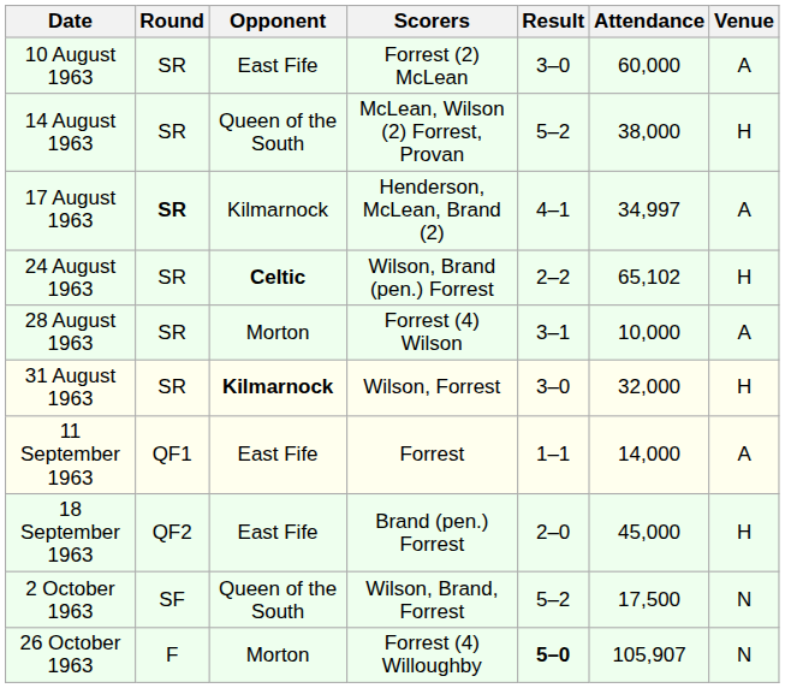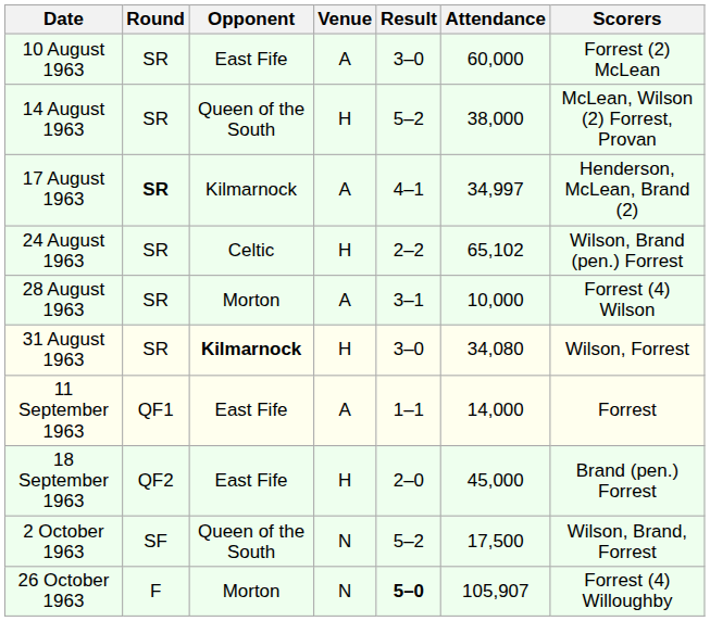 <table class="wikitable sortable" style="font-size:100%; text-align:center">
 <tr>
 <th>Date</th>
 <th>Round</th>
 <th>Opponent</th>
-<th>Scorers</th>
+<th>Venue</th>
 <th>Result</th>
 <th>Attendance</th>
-<th>Venue</th>
+<th>Scorers</th>
 </tr>
 <tr bgcolor = "#EEFFEE">
 <td>10 August 1963</td>
 <td>SR</td>
 <td>East Fife</td>
-<td>Forrest (2) McLean</td>
+<td>A</td>
 <td>3–0</td>
 <td>60,000</td>
-<td>A</td>
+<td>Forrest (2) McLean</td>
 </tr>
 <tr bgcolor = "#EEFFEE">
 <td>14 August 1963</td>
 <td>SR</td>
 <td>Queen of the South</td>
-<td>McLean, Wilson (2) Forrest, Provan</td>
+<td>H</td>
 <td>5–2</td>
 <td>38,000</td>
-<td>H</td>
+<td>McLean, Wilson (2) Forrest, Provan</td>
 </tr>
 <tr bgcolor = "#EEFFEE">
 <td>17 August 1963</td>
 <td><strong>SR</strong></td>
 <td>Kilmarnock</td>
-<td>Henderson, McLean, Brand (2)</td>
+<td>A</td>
 <td>4–1</td>
 <td>34,997</td>
-<td>A</td>
+<td>Henderson, McLean, Brand (2)</td>
 </tr>
 <tr bgcolor = "#EEFFEE">
 <td>24 August 1963</td>
 <td>SR</td>
-<td><strong>Celtic</strong></td>
-<td>Wilson, Brand (pen.) Forrest</td>
+<td>Celtic</td>
+<td>H</td>
 <td>2–2</td>
 <td>65,102</td>
-<td>H</td>
+<td>Wilson, Brand (pen.) Forrest</td>
 </tr>
 <tr bgcolor = "#EEFFEE">
 <td>28 August 1963</td>
 <td>SR</td>
 <td>Morton</td>
-<td>Forrest (4) Wilson</td>
+<td>A</td>
 <td>3–1</td>
 <td>10,000</td>
-<td>A</td>
+<td>Forrest (4) Wilson</td>
 </tr>
 <tr bgcolor = "#FFFFEE">
 <td>31 August 1963</td>
 <td>SR</td>
 <td><strong>Kilmarnock</strong></td>
+<td>H</td>
+<td>3–0</td>
+<td>34,080</td>
 <td>Wilson, Forrest</td>
-<td>3–0</td>
-<td>32,000</td>
-<td>H</td>
 </tr>
 <tr bgcolor = "#FFFFEE">
 <td>11 September 1963</td>
 <td>QF1</td>
 <td>East Fife</td>
-<td>Forrest</td>
+<td>A</td>
 <td>1–1</td>
 <td>14,000</td>
-<td>A</td>
+<td>Forrest</td>
 </tr>
 <tr bgcolor = "#EEFFEE">
 <td>18 September 1963</td>
 <td>QF2</td>
 <td>East Fife</td>
-<td>Brand (pen.) Forrest</td>
+<td>H</td>
 <td>2–0</td>
 <td>45,000</td>
-<td>H</td>
+<td>Brand (pen.) Forrest</td>
 </tr>
 <tr bgcolor = "#EEFFEE">
 <td>2 October 1963</td>
 <td>SF</td>
 <td>Queen of the South</td>
-<td>Wilson, Brand, Forrest</td>
+<td>N</td>
 <td>5–2</td>
 <td>17,500</td>
-<td>N</td>
+<td>Wilson, Brand, Forrest</td>
 </tr>
 <tr bgcolor = "#EEFFEE">
 <td>26 October 1963</td>
 <td>F</td>
 <td>Morton</td>
-<td>Forrest (4) Willoughby</td>
+<td>N</td>
 <td><strong>5–0</strong></td>
 <td>105,907</td>
-<td>N</td>
+<td>Forrest (4) Willoughby</td>
 </tr>
 </table>
